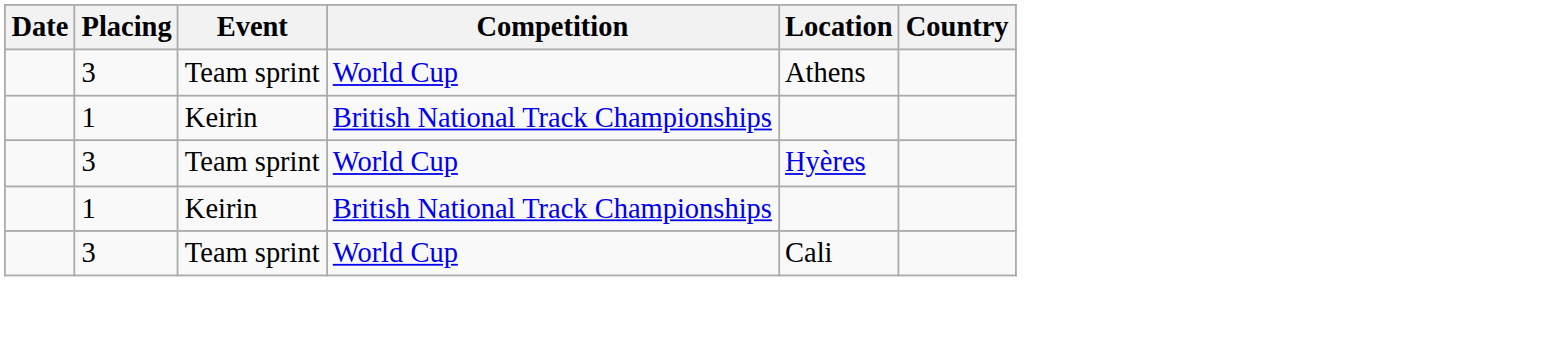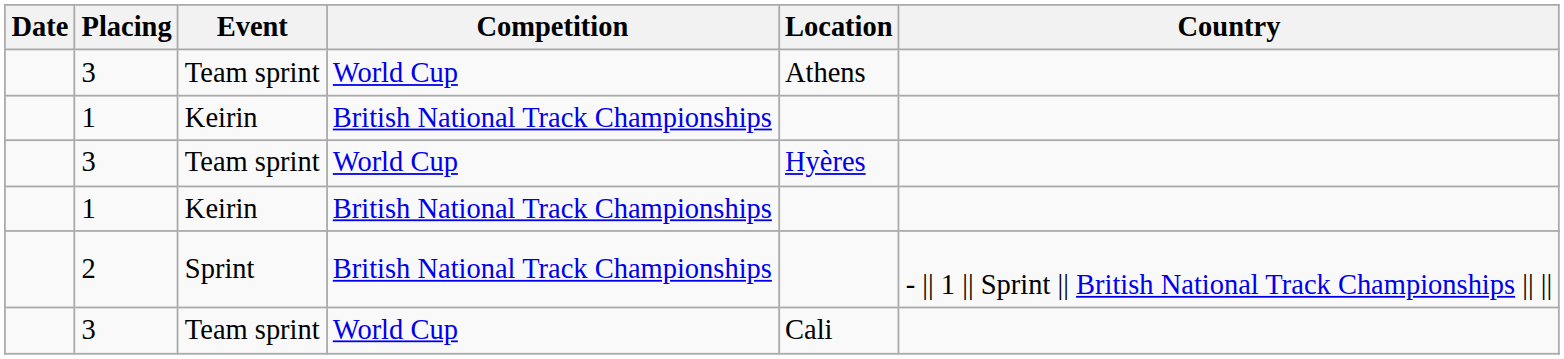 <table class="wikitable sortable">
 <tr>
 <th>Date</th>
 <th>Placing</th>
 <th>Event</th>
 <th>Competition</th>
 <th>Location</th>
 <th>Country</th>
 </tr>
 <tr>
 <td></td>
 <td>3</td>
 <td>Team sprint</td>
 <td><a href='#'>World Cup</a></td>
 <td>Athens</td>
 <td></td>
 </tr>
 <tr>
 <td></td>
 <td>1</td>
 <td>Keirin</td>
 <td><a href='#'>British National Track Championships</a></td>
 <td></td>
 <td></td>
 </tr>
 <tr>
 <td></td>
 <td>3</td>
 <td>Team sprint</td>
 <td><a href='#'>World Cup</a></td>
 <td><a href='#'>Hyères</a></td>
 <td></td>
 </tr>
 <tr>
 <td></td>
 <td>1</td>
 <td>Keirin</td>
 <td><a href='#'>British National Track Championships</a></td>
 <td></td>
 <td></td>
 </tr>
 <tr>
 <td></td>
+<td>2</td>
+<td>Sprint</td>
+<td><a href='#'>British National Track Championships</a></td>
+<td></td>
+<td><br>- ||  1 || Sprint || <a href='#'>British National Track Championships</a> || || </td>
+</tr>
+<tr>
+<td></td>
 <td>3</td>
 <td>Team sprint</td>
 <td><a href='#'>World Cup</a></td>
 <td>Cali</td>
 <td></td>
 </tr>
 </table>
